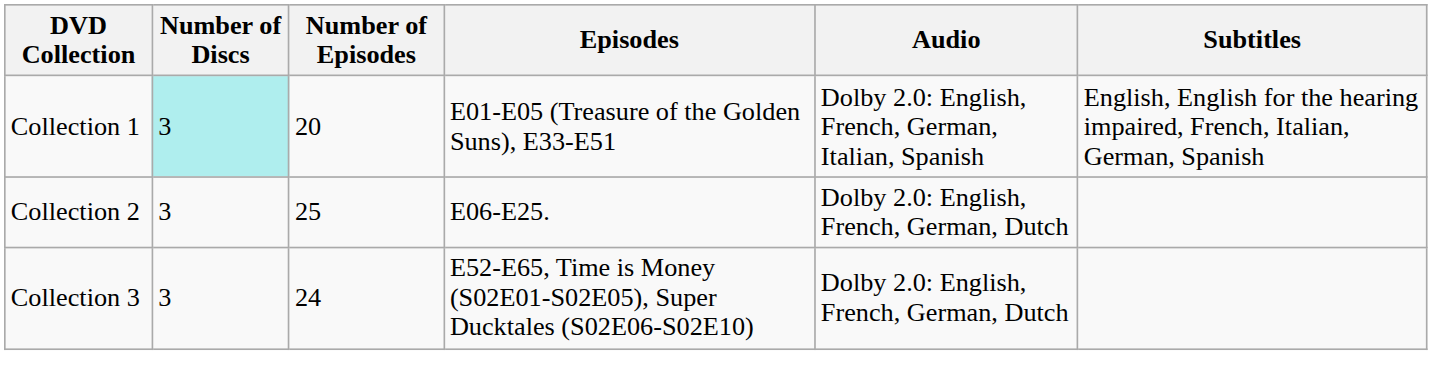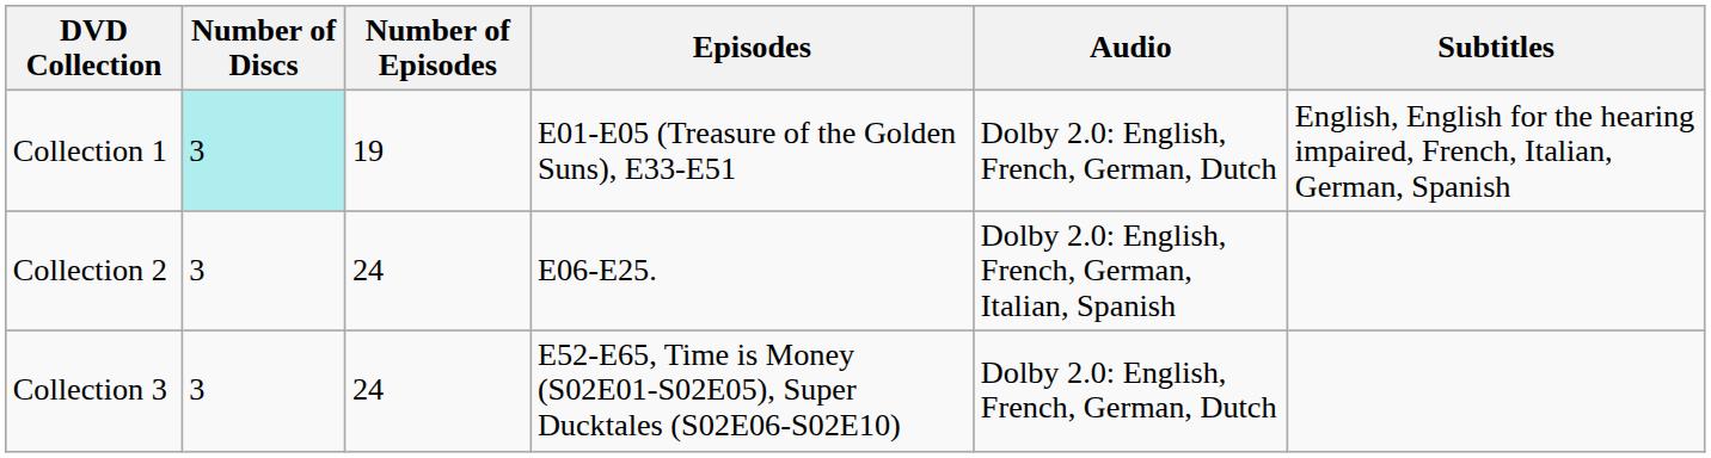 <table class="wikitable" style="text-align: left;">
 <tr>
 <th>DVD Collection</th>
 <th>Number of Discs</th>
 <th>Number of Episodes</th>
 <th>Episodes</th>
 <th>Audio</th>
 <th>Subtitles</th>
 </tr>
 <tr>
 <td>Collection 1</td>
 <td style="background: paleturquoise;">3</td>
-<td>20</td>
+<td>19</td>
 <td style="text-align: left;">E01-E05 (Treasure of the Golden Suns), E33-E51</td>
-<td>Dolby 2.0: English, French, German, Italian, Spanish</td>
+<td>Dolby 2.0: English, French, German, Dutch</td>
 <td>English, English for the hearing impaired, French, Italian, German, Spanish</td>
 </tr>
 <tr>
 <td>Collection 2</td>
 <td>3</td>
-<td>25</td>
+<td>24</td>
 <td style="text-align: left;">E06-E25.</td>
-<td>Dolby 2.0: English, French, German, Dutch</td>
+<td>Dolby 2.0: English, French, German, Italian, Spanish</td>
 <td></td>
 </tr>
 <tr>
 <td>Collection 3</td>
 <td>3</td>
 <td>24</td>
 <td style="text-align: left;">E52-E65, Time is Money (S02E01-S02E05), Super Ducktales (S02E06-S02E10)</td>
 <td>Dolby 2.0: English, French, German, Dutch</td>
 <td></td>
 </tr>
 </table>
